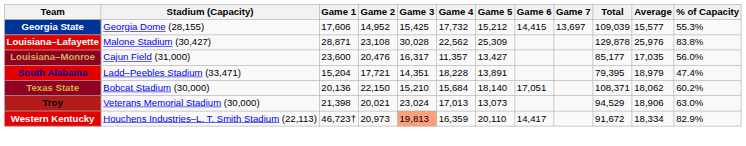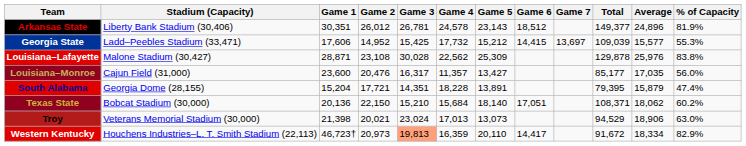 <table class="wikitable sortable">
 <tr>
 <th>Team</th>
 <th>Stadium (Capacity)</th>
 <th>Game 1</th>
 <th>Game 2</th>
 <th>Game 3</th>
 <th>Game 4</th>
 <th>Game 5</th>
 <th>Game 6</th>
 <th>Game 7</th>
 <th>Total</th>
 <th>Average</th>
 <th>% of Capacity</th>
 </tr>
 <tr>
+<th style="background:#000; color:#e00000;">Arkansas State</th>
+<td><a href='#'>Liberty Bank Stadium</a> (30,406)</td>
+<td>30,351</td>
+<td>26,012</td>
+<td>26,781</td>
+<td>24,578</td>
+<td>23,143</td>
+<td>18,512</td>
+<td></td>
+<td>149,377</td>
+<td>24,896</td>
+<td>81.9%</td>
+</tr>
+<tr>
 <th style="background:#039; color:white;">Georgia State</th>
-<td><a href='#'>Georgia Dome</a> (28,155)</td>
+<td><a href='#'>Ladd–Peebles Stadium</a> (33,471)</td>
 <td>17,606</td>
 <td>14,952</td>
 <td>15,425</td>
 <td>17,732</td>
 <td>15,212</td>
 <td>14,415</td>
 <td>13,697</td>
 <td>109,039</td>
 <td>15,577</td>
 <td>55.3%</td>
 </tr>
 <tr>
 <th style="background:#e00000; color:#fff;">Louisiana–Lafayette</th>
 <td><a href='#'>Malone Stadium</a> (30,427)</td>
 <td>28,871</td>
 <td>23,108</td>
 <td>30,028</td>
 <td>22,562</td>
 <td>25,309</td>
 <td></td>
 <td></td>
 <td>129,878</td>
 <td>25,976</td>
 <td>83.8%</td>
 </tr>
 <tr>
 <th style="background:#900020; color:#C5B358;">Louisiana–Monroe</th>
 <td><a href='#'>Cajun Field</a> (31,000)</td>
 <td>23,600</td>
 <td>20,476</td>
 <td>16,317</td>
 <td>11,357</td>
 <td>13,427</td>
 <td></td>
 <td></td>
 <td>85,177</td>
 <td>17,035</td>
 <td>56.0%</td>
 </tr>
 <tr>
 <th style="background:#e00000; color:#00009C;">South Alabama</th>
-<td><a href='#'>Ladd–Peebles Stadium</a> (33,471)</td>
+<td><a href='#'>Georgia Dome</a> (28,155)</td>
 <td>15,204</td>
 <td>17,721</td>
 <td>14,351</td>
 <td>18,228</td>
 <td>13,891</td>
 <td></td>
 <td></td>
 <td>79,395</td>
-<td>18,979</td>
+<td>15,879</td>
 <td>47.4%</td>
 </tr>
 <tr>
 <th style="background:#900020; color:#CFB53B;">Texas State</th>
 <td><a href='#'>Bobcat Stadium</a> (30,000)</td>
 <td>20,136</td>
 <td>22,150</td>
 <td>15,210</td>
 <td>15,684</td>
 <td>18,140</td>
 <td>17,051</td>
 <td></td>
 <td>108,371</td>
 <td>18,062</td>
 <td>60.2%</td>
 </tr>
 <tr>
 <th style="background:#b31b1b; color:#000;">Troy</th>
 <td><a href='#'>Veterans Memorial Stadium</a> (30,000)</td>
 <td>21,398</td>
 <td>20,021</td>
 <td>23,024</td>
 <td>17,013</td>
 <td>13,073</td>
 <td></td>
 <td></td>
 <td>94,529</td>
 <td>18,906</td>
 <td>63.0%</td>
 </tr>
 <tr>
 <th style="background:#e00000; color:#fff;">Western Kentucky</th>
 <td><a href='#'>Houchens Industries–L. T. Smith Stadium</a> (22,113)</td>
 <td>46,723†</td>
 <td>20,973</td>
 <td style="background: lightsalmon;">19,813</td>
 <td>16,359</td>
 <td>20,110</td>
 <td>14,417</td>
 <td></td>
 <td>91,672</td>
 <td>18,334</td>
 <td>82.9%</td>
 </tr>
 </table>
